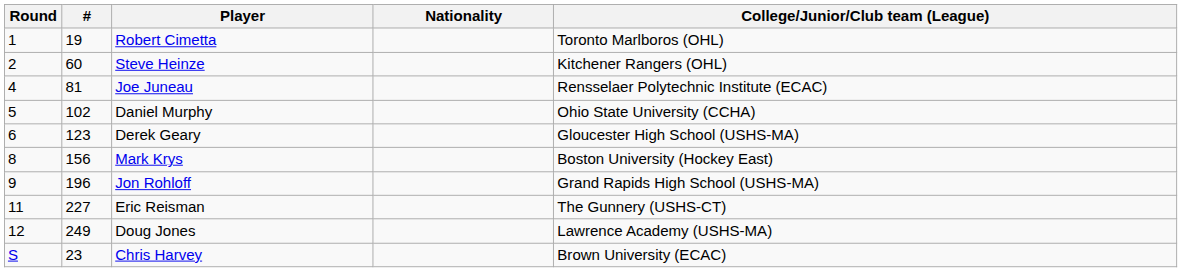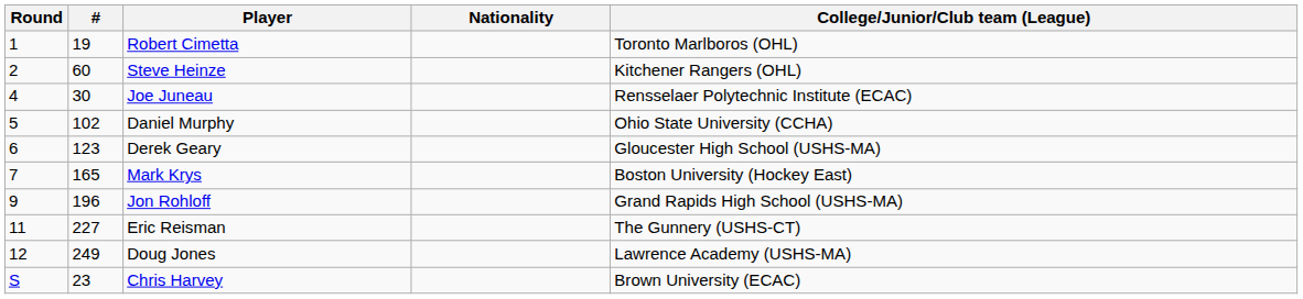 <table class="wikitable">
 <tr align="center">
 <th bgcolor="#DDDDFF" width="4.0%">Round</th>
 <th bgcolor="#DDDDFF" width="4.0%">#</th>
 <th bgcolor="#DDDDFF" width="21.0%">Player</th>
 <th bgcolor="#DDDDFF" width="14.5%">Nationality</th>
 <th bgcolor="#DDDDFF" width="50.0%">College/Junior/Club team (League)</th>
 </tr>
 <tr>
 <td>1</td>
 <td>19</td>
 <td><a href='#'>Robert Cimetta</a></td>
 <td></td>
 <td>Toronto Marlboros (OHL)</td>
 </tr>
 <tr>
 <td>2</td>
 <td>60</td>
 <td><a href='#'>Steve Heinze</a></td>
 <td></td>
 <td>Kitchener Rangers (OHL)</td>
 </tr>
 <tr>
 <td>4</td>
-<td>81</td>
+<td>30</td>
 <td><a href='#'>Joe Juneau</a></td>
 <td></td>
 <td>Rensselaer Polytechnic Institute (ECAC)</td>
 </tr>
 <tr>
 <td>5</td>
 <td>102</td>
 <td>Daniel Murphy</td>
 <td></td>
 <td>Ohio State University (CCHA)</td>
 </tr>
 <tr>
 <td>6</td>
 <td>123</td>
 <td>Derek Geary</td>
 <td></td>
 <td>Gloucester High School (USHS-MA)</td>
 </tr>
 <tr>
-<td>8</td>
-<td>156</td>
+<td>7</td>
+<td>165</td>
 <td><a href='#'>Mark Krys</a></td>
 <td></td>
 <td>Boston University (Hockey East)</td>
 </tr>
 <tr>
 <td>9</td>
 <td>196</td>
 <td><a href='#'>Jon Rohloff</a></td>
 <td></td>
 <td>Grand Rapids High School (USHS-MA)</td>
 </tr>
 <tr>
 <td>11</td>
 <td>227</td>
 <td>Eric Reisman</td>
 <td></td>
 <td>The Gunnery (USHS-CT)</td>
 </tr>
 <tr>
 <td>12</td>
 <td>249</td>
 <td>Doug Jones</td>
 <td></td>
 <td>Lawrence Academy (USHS-MA)</td>
 </tr>
 <tr>
 <td><a href='#'>S</a></td>
 <td>23</td>
 <td><a href='#'>Chris Harvey</a></td>
 <td></td>
 <td>Brown University (ECAC)</td>
 </tr>
 </table>
